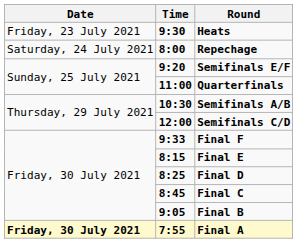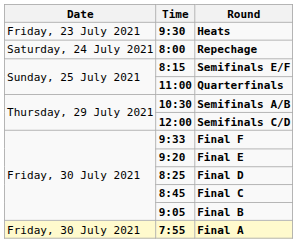 <table class="wikitable">
 <tr>
 <th>Date</th>
 <th>Time</th>
 <th>Round</th>
 </tr>
 <tr>
 <td>Friday, 23 July 2021</td>
 <td><strong>9:30</strong></td>
 <td><strong>Heats</strong></td>
 </tr>
 <tr>
 <td>Saturday, 24 July 2021</td>
 <td><strong>8:00</strong></td>
 <td><strong>Repechage</strong></td>
 </tr>
 <tr>
 <td rowspan=2>Sunday, 25 July 2021</td>
-<td><strong>9:20</strong></td>
+<td><strong>8:15</strong></td>
 <td><strong>Semifinals E/F</strong></td>
 </tr>
 <tr>
 <td><strong>11:00</strong></td>
 <td><strong>Quarterfinals</strong></td>
 </tr>
 <tr>
 <td rowspan=2>Thursday, 29 July 2021</td>
 <td><strong>10:30</strong></td>
 <td><strong>Semifinals A/B</strong></td>
 </tr>
 <tr>
 <td><strong>12:00</strong></td>
 <td><strong>Semifinals C/D</strong></td>
 </tr>
 <tr>
 <td rowspan=5>Friday, 30 July 2021</td>
 <td><strong>9:33</strong></td>
 <td><strong>Final F</strong></td>
 </tr>
 <tr>
-<td><strong>8:15</strong></td>
+<td><strong>9:20</strong></td>
 <td><strong>Final E</strong></td>
 </tr>
 <tr>
 <td><strong>8:25</strong></td>
 <td><strong>Final D</strong></td>
 </tr>
 <tr>
 <td><strong>8:45</strong></td>
 <td><strong>Final C</strong></td>
 </tr>
 <tr>
 <td><strong>9:05</strong></td>
 <td><strong>Final B</strong></td>
 </tr>
 <tr style=background:lemonchiffon>
-<td><strong>Friday, 30 July 2021</strong></td>
+<td>Friday, 30 July 2021</td>
 <td><strong>7:55</strong></td>
 <td><strong>Final A</strong></td>
 </tr>
 </table>
